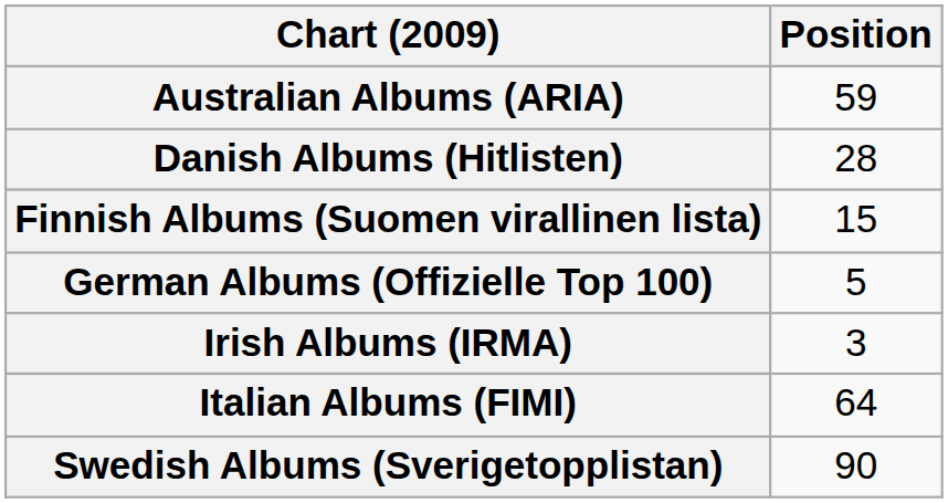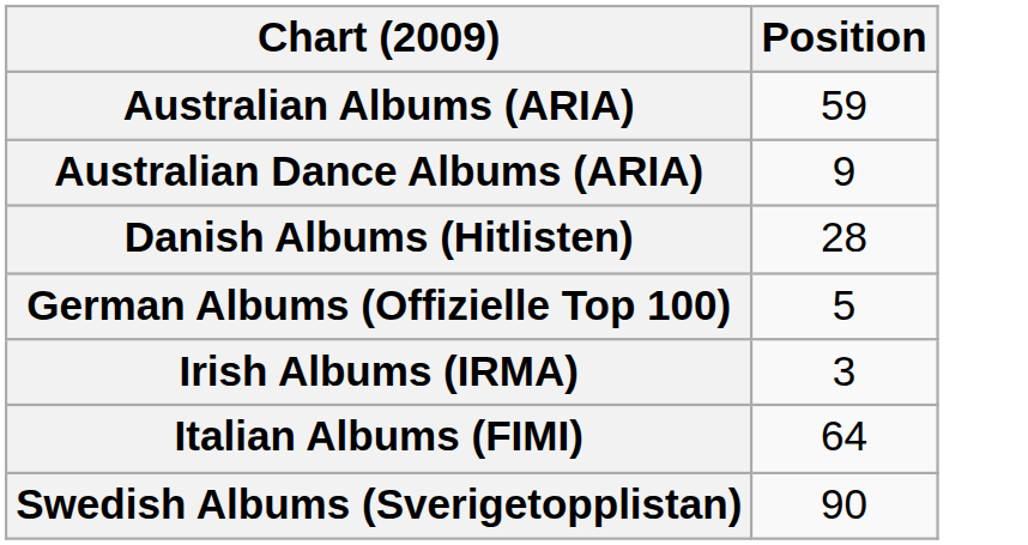 <table class="wikitable sortable plainrowheaders" style="text-align:center">
 <tr>
 <th scope="col">Chart (2009)</th>
 <th scope="col">Position</th>
 </tr>
 <tr>
 <th scope="row">Australian Albums (ARIA)</th>
 <td>59</td>
 </tr>
 <tr>
+<th scope="row">Australian Dance Albums (ARIA)</th>
+<td>9</td>
+</tr>
+<tr>
 <th scope="row">Danish Albums (Hitlisten)</th>
 <td>28</td>
-</tr>
-<tr>
-<th scope="row">Finnish Albums (Suomen virallinen lista)</th>
-<td>15</td>
 </tr>
 <tr>
 <th scope="row">German Albums (Offizielle Top 100)</th>
 <td>5</td>
 </tr>
 <tr>
 <th scope="row">Irish Albums (IRMA)</th>
 <td>3</td>
 </tr>
 <tr>
 <th scope="row">Italian Albums (FIMI)</th>
 <td>64</td>
 </tr>
 <tr>
 <th scope="row">Swedish Albums (Sverigetopplistan)</th>
 <td>90</td>
 </tr>
 </table>
